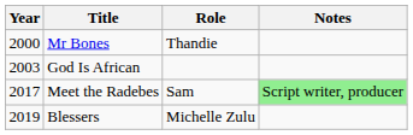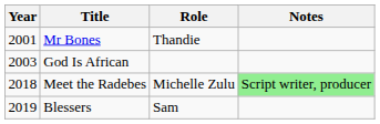 <table class="wikitable sortable">
 <tr>
 <th>Year</th>
 <th>Title</th>
 <th>Role</th>
 <th class="unsortable">Notes</th>
 </tr>
 <tr>
-<td>2000</td>
+<td>2001</td>
 <td><a href='#'>Mr Bones</a></td>
 <td>Thandie</td>
 <td></td>
 </tr>
 <tr>
 <td>2003</td>
 <td>God Is African</td>
 <td></td>
 <td></td>
 </tr>
 <tr>
-<td>2017</td>
+<td>2018</td>
 <td>Meet the Radebes</td>
-<td>Sam</td>
+<td>Michelle Zulu</td>
 <td style="background: lightgreen;">Script writer, producer</td>
 </tr>
 <tr>
 <td>2019</td>
 <td>Blessers</td>
-<td>Michelle Zulu</td>
+<td>Sam</td>
 <td></td>
 </tr>
 </table>
